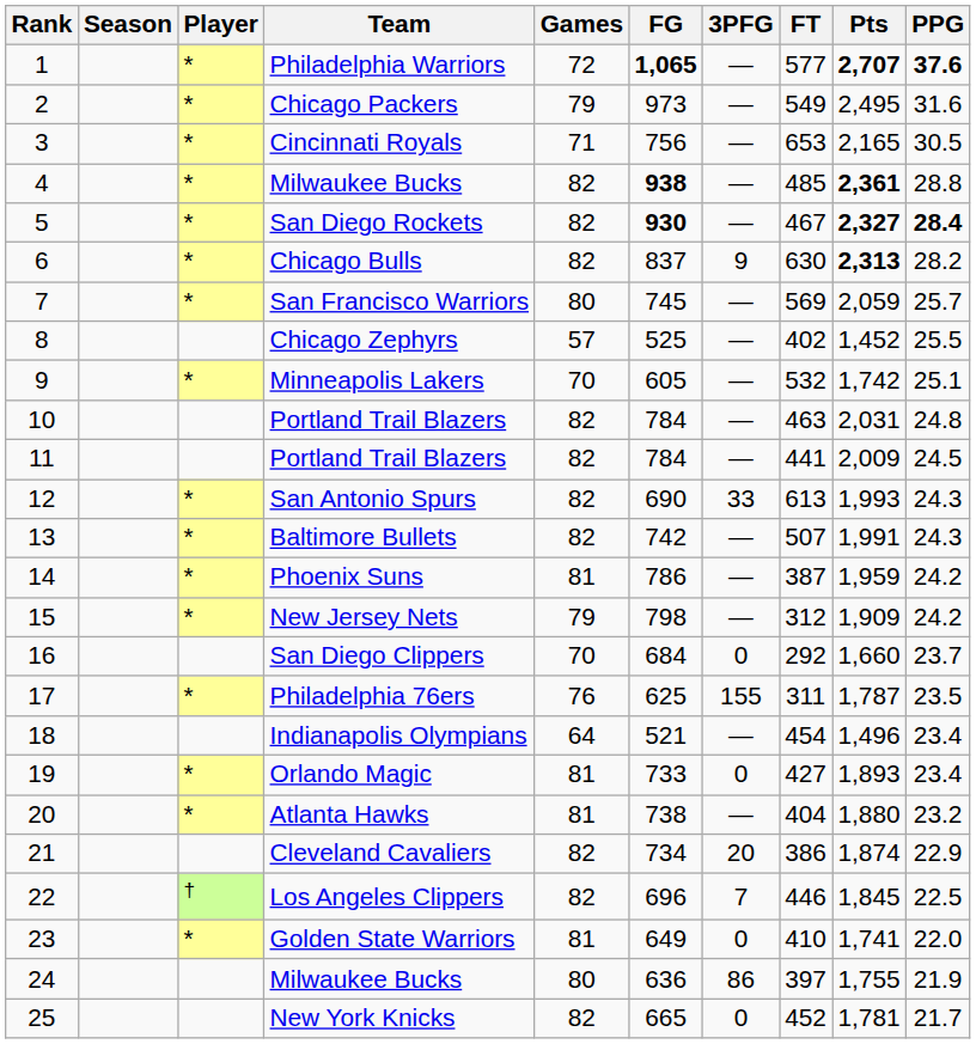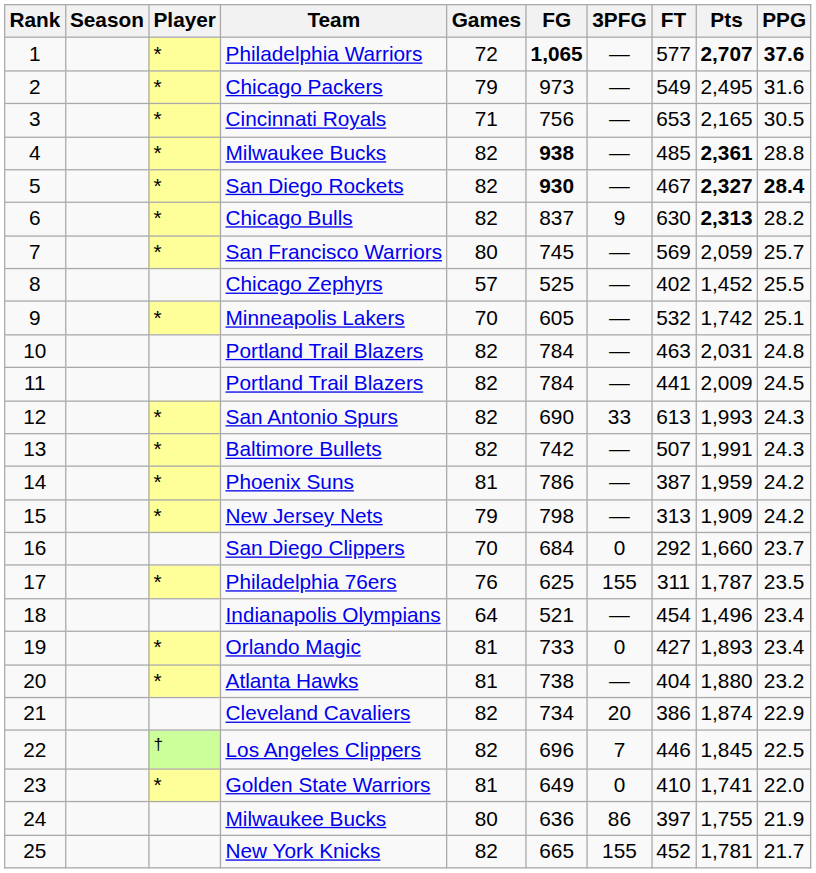 <table class="wikitable sortable">
 <tr>
 <th>Rank</th>
 <th>Season</th>
 <th class="unsortable">Player</th>
 <th class="unsortable">Team</th>
 <th>Games</th>
 <th>FG</th>
 <th>3PFG</th>
 <th>FT</th>
 <th>Pts</th>
 <th>PPG</th>
 </tr>
 <tr>
 <td align=center>1</td>
 <td align=center></td>
 <td bgcolor="#FFFF99">*</td>
 <td><a href='#'>Philadelphia Warriors</a></td>
 <td align=center>72</td>
 <td align=center><strong>1,065</strong></td>
 <td align=center>—</td>
 <td align=center>577</td>
 <td align=center><strong>2,707</strong></td>
 <td align=center><strong>37.6</strong></td>
 </tr>
 <tr>
 <td align=center>2</td>
 <td align=center></td>
 <td bgcolor="#FFFF99">*</td>
 <td><a href='#'>Chicago Packers</a></td>
 <td align=center>79</td>
 <td align=center>973</td>
 <td align=center>—</td>
 <td align=center>549</td>
 <td align=center>2,495</td>
 <td align=center>31.6</td>
 </tr>
 <tr>
 <td align=center>3</td>
 <td align=center></td>
 <td bgcolor="#FFFF99">*</td>
 <td><a href='#'>Cincinnati Royals</a></td>
 <td align=center>71</td>
 <td align=center>756</td>
 <td align=center>—</td>
 <td align=center>653</td>
 <td align=center>2,165</td>
 <td align=center>30.5</td>
 </tr>
 <tr>
 <td align=center>4</td>
 <td align=center></td>
 <td bgcolor="#FFFF99">*</td>
 <td><a href='#'>Milwaukee Bucks</a></td>
 <td align=center>82</td>
 <td align=center><strong>938</strong></td>
 <td align=center>—</td>
 <td align=center>485</td>
 <td align=center><strong>2,361</strong></td>
 <td align=center>28.8</td>
 </tr>
 <tr>
 <td align=center>5</td>
 <td align=center></td>
 <td bgcolor="#FFFF99">*</td>
 <td><a href='#'>San Diego Rockets</a></td>
 <td align=center>82</td>
 <td align=center><strong>930</strong></td>
 <td align=center>—</td>
 <td align=center>467</td>
 <td align=center><strong>2,327</strong></td>
 <td align=center><strong>28.4</strong></td>
 </tr>
 <tr>
 <td align=center>6</td>
 <td align=center></td>
 <td bgcolor="#FFFF99">*</td>
 <td><a href='#'>Chicago Bulls</a></td>
 <td align=center>82</td>
 <td align=center>837</td>
 <td align=center>9</td>
 <td align=center>630</td>
 <td align=center><strong>2,313</strong></td>
 <td align=center>28.2</td>
 </tr>
 <tr>
 <td align=center>7</td>
 <td align=center></td>
 <td bgcolor="#FFFF99">*</td>
 <td><a href='#'>San Francisco Warriors</a></td>
 <td align=center>80</td>
 <td align=center>745</td>
 <td align=center>—</td>
 <td align=center>569</td>
 <td align=center>2,059</td>
 <td align=center>25.7</td>
 </tr>
 <tr>
 <td align=center>8</td>
 <td align=center></td>
 <td></td>
 <td><a href='#'>Chicago Zephyrs</a></td>
 <td align=center>57</td>
 <td align=center>525</td>
 <td align=center>—</td>
 <td align=center>402</td>
 <td align=center>1,452</td>
 <td align=center>25.5</td>
 </tr>
 <tr>
 <td align=center>9</td>
 <td align=center></td>
 <td bgcolor="#FFFF99">*</td>
 <td><a href='#'>Minneapolis Lakers</a></td>
 <td align=center>70</td>
 <td align=center>605</td>
 <td align=center>—</td>
 <td align=center>532</td>
 <td align=center>1,742</td>
 <td align=center>25.1</td>
 </tr>
 <tr>
 <td align=center>10</td>
 <td align=center></td>
 <td></td>
 <td><a href='#'>Portland Trail Blazers</a></td>
 <td align=center>82</td>
 <td align=center>784</td>
 <td align=center>—</td>
 <td align=center>463</td>
 <td align=center>2,031</td>
 <td align=center>24.8</td>
 </tr>
 <tr>
 <td align=center>11</td>
 <td align=center></td>
 <td></td>
 <td><a href='#'>Portland Trail Blazers</a></td>
 <td align=center>82</td>
 <td align=center>784</td>
 <td align=center>—</td>
 <td align=center>441</td>
 <td align=center>2,009</td>
 <td align=center>24.5</td>
 </tr>
 <tr>
 <td align=center>12</td>
 <td align=center></td>
 <td bgcolor="#FFFF99">*</td>
 <td><a href='#'>San Antonio Spurs</a></td>
 <td align=center>82</td>
 <td align=center>690</td>
 <td align=center>33</td>
 <td align=center>613</td>
 <td align=center>1,993</td>
 <td align=center>24.3</td>
 </tr>
 <tr>
 <td align=center>13</td>
 <td align=center></td>
 <td bgcolor="#FFFF99">*</td>
 <td><a href='#'>Baltimore Bullets</a></td>
 <td align=center>82</td>
 <td align=center>742</td>
 <td align=center>—</td>
 <td align=center>507</td>
 <td align=center>1,991</td>
 <td align=center>24.3</td>
 </tr>
 <tr>
 <td align=center>14</td>
 <td align=center></td>
 <td bgcolor="#FFFF99">*</td>
 <td><a href='#'>Phoenix Suns</a></td>
 <td align=center>81</td>
 <td align=center>786</td>
 <td align=center>—</td>
 <td align=center>387</td>
 <td align=center>1,959</td>
 <td align=center>24.2</td>
 </tr>
 <tr>
 <td align=center>15</td>
 <td align=center></td>
 <td bgcolor="#FFFF99">*</td>
 <td><a href='#'>New Jersey Nets</a></td>
 <td align=center>79</td>
 <td align=center>798</td>
 <td align=center>—</td>
-<td align=center>312</td>
+<td align=center>313</td>
 <td align=center>1,909</td>
 <td align=center>24.2</td>
 </tr>
 <tr>
 <td align=center>16</td>
 <td align=center></td>
 <td></td>
 <td><a href='#'>San Diego Clippers</a></td>
 <td align=center>70</td>
 <td align=center>684</td>
 <td align=center>0</td>
 <td align=center>292</td>
 <td align=center>1,660</td>
 <td align=center>23.7</td>
 </tr>
 <tr>
 <td align=center>17</td>
 <td align=center></td>
 <td bgcolor="#FFFF99">*</td>
 <td><a href='#'>Philadelphia 76ers</a></td>
 <td align=center>76</td>
 <td align=center>625</td>
 <td align=center>155</td>
 <td align=center>311</td>
 <td align=center>1,787</td>
 <td align=center>23.5</td>
 </tr>
 <tr>
 <td align=center>18</td>
 <td align=center></td>
 <td></td>
 <td><a href='#'>Indianapolis Olympians</a></td>
 <td align=center>64</td>
 <td align=center>521</td>
 <td align=center>—</td>
 <td align=center>454</td>
 <td align=center>1,496</td>
 <td align=center>23.4</td>
 </tr>
 <tr>
 <td align=center>19</td>
 <td align=center></td>
 <td bgcolor="#FFFF99">*</td>
 <td><a href='#'>Orlando Magic</a></td>
 <td align=center>81</td>
 <td align=center>733</td>
 <td align=center>0</td>
 <td align=center>427</td>
 <td align=center>1,893</td>
 <td align=center>23.4</td>
 </tr>
 <tr>
 <td align=center>20</td>
 <td align=center></td>
 <td bgcolor="#FFFF99">*</td>
 <td><a href='#'>Atlanta Hawks</a></td>
 <td align=center>81</td>
 <td align=center>738</td>
 <td align=center>—</td>
 <td align=center>404</td>
 <td align=center>1,880</td>
 <td align=center>23.2</td>
 </tr>
 <tr>
 <td align=center>21</td>
 <td align=center></td>
 <td></td>
 <td><a href='#'>Cleveland Cavaliers</a></td>
 <td align=center>82</td>
 <td align=center>734</td>
 <td align=center>20</td>
 <td align=center>386</td>
 <td align=center>1,874</td>
 <td align=center>22.9</td>
 </tr>
 <tr>
 <td align=center>22</td>
 <td align=center></td>
 <td bgcolor="#CCFF99"><sup>†</sup></td>
 <td><a href='#'>Los Angeles Clippers</a></td>
 <td align=center>82</td>
 <td align=center>696</td>
 <td align=center>7</td>
 <td align=center>446</td>
 <td align=center>1,845</td>
 <td align=center>22.5</td>
 </tr>
 <tr>
 <td align=center>23</td>
 <td align=center></td>
 <td bgcolor="#FFFF99">*</td>
 <td><a href='#'>Golden State Warriors</a></td>
 <td align=center>81</td>
 <td align=center>649</td>
 <td align=center>0</td>
 <td align=center>410</td>
 <td align=center>1,741</td>
 <td align=center>22.0</td>
 </tr>
 <tr>
 <td align=center>24</td>
 <td align=center></td>
 <td></td>
 <td><a href='#'>Milwaukee Bucks</a></td>
 <td align=center>80</td>
 <td align=center>636</td>
 <td align=center>86</td>
 <td align=center>397</td>
 <td align=center>1,755</td>
 <td align=center>21.9</td>
 </tr>
 <tr>
 <td align=center>25</td>
 <td align=center></td>
 <td></td>
 <td><a href='#'>New York Knicks</a></td>
 <td align=center>82</td>
 <td align=center>665</td>
-<td align=center>0</td>
+<td align=center>155</td>
 <td align=center>452</td>
 <td align=center>1,781</td>
 <td align=center>21.7</td>
 </tr>
 </table>
